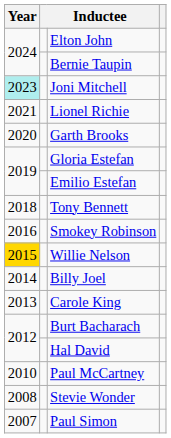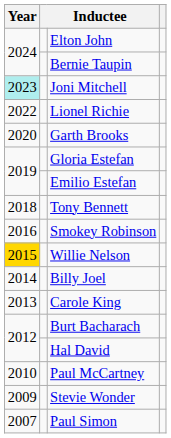 <table class="wikitable sortable" style="font-size: 95%">
 <tr>
 <th scope="col">Year</th>
 <th colspan="2" class="unsortable" scope="col">Inductee</th>
 <th></th>
 </tr>
 <tr>
 <td rowspan="2">2024</td>
 <td></td>
 <td><a href='#'>Elton John</a></td>
 <td></td>
 </tr>
 <tr>
 <td></td>
 <td><a href='#'>Bernie Taupin</a></td>
 <td></td>
 </tr>
 <tr>
 <td style="background: paleturquoise;">2023</td>
 <td></td>
 <td><a href='#'>Joni Mitchell</a></td>
 <td></td>
 </tr>
 <tr>
-<td>2021</td>
+<td>2022</td>
 <td></td>
 <td><a href='#'>Lionel Richie</a></td>
 <td></td>
 </tr>
 <tr>
 <td>2020</td>
 <td></td>
 <td><a href='#'>Garth Brooks</a></td>
 <td></td>
 </tr>
 <tr>
 <td rowspan="2">2019</td>
 <td></td>
 <td><a href='#'>Gloria Estefan</a></td>
 <td></td>
 </tr>
 <tr>
 <td></td>
 <td><a href='#'>Emilio Estefan</a></td>
 <td></td>
 </tr>
 <tr>
 <td>2018</td>
 <td></td>
 <td><a href='#'>Tony Bennett</a></td>
 <td></td>
 </tr>
 <tr>
 <td>2016</td>
 <td></td>
 <td><a href='#'>Smokey Robinson</a></td>
 <td></td>
 </tr>
 <tr>
 <td style="background: gold;">2015</td>
 <td></td>
 <td><a href='#'>Willie Nelson</a></td>
 <td></td>
 </tr>
 <tr>
 <td>2014</td>
 <td></td>
 <td><a href='#'>Billy Joel</a></td>
 <td></td>
 </tr>
 <tr>
 <td>2013</td>
 <td></td>
 <td><a href='#'>Carole King</a></td>
 <td></td>
 </tr>
 <tr>
 <td rowspan="2">2012</td>
 <td></td>
 <td><a href='#'>Burt Bacharach</a></td>
 <td></td>
 </tr>
 <tr>
 <td></td>
 <td><a href='#'>Hal David</a></td>
 <td></td>
 </tr>
 <tr>
 <td>2010</td>
 <td></td>
 <td><a href='#'>Paul McCartney</a></td>
 <td></td>
 </tr>
 <tr>
-<td>2008</td>
+<td>2009</td>
 <td></td>
 <td><a href='#'>Stevie Wonder</a></td>
 <td></td>
 </tr>
 <tr>
 <td>2007</td>
 <td></td>
 <td><a href='#'>Paul Simon</a></td>
 <td></td>
 </tr>
 </table>
